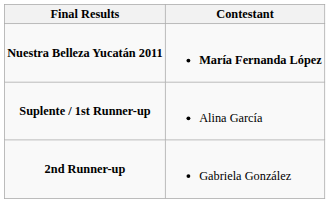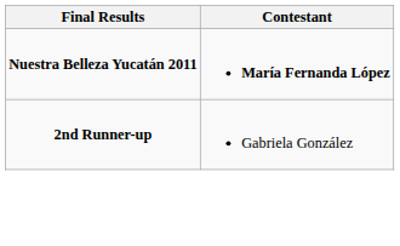 <table class="wikitable">
 <tr>
 <th>Final Results</th>
 <th>Contestant</th>
 </tr>
 <tr>
 <td align="center"><strong>Nuestra Belleza Yucatán 2011</strong></td>
 <td><br><ul><li><strong>María Fernanda López</strong></li></ul></td>
 </tr>
 <tr>
-<td align="center"><strong>Suplente / 1st Runner-up</strong></td>
-<td><br><ul><li>Alina García</li></ul></td>
-</tr>
-<tr>
 <td align="center"><strong>2nd Runner-up</strong></td>
 <td><br><ul><li>Gabriela González</li></ul></td>
 </tr>
 </table>
